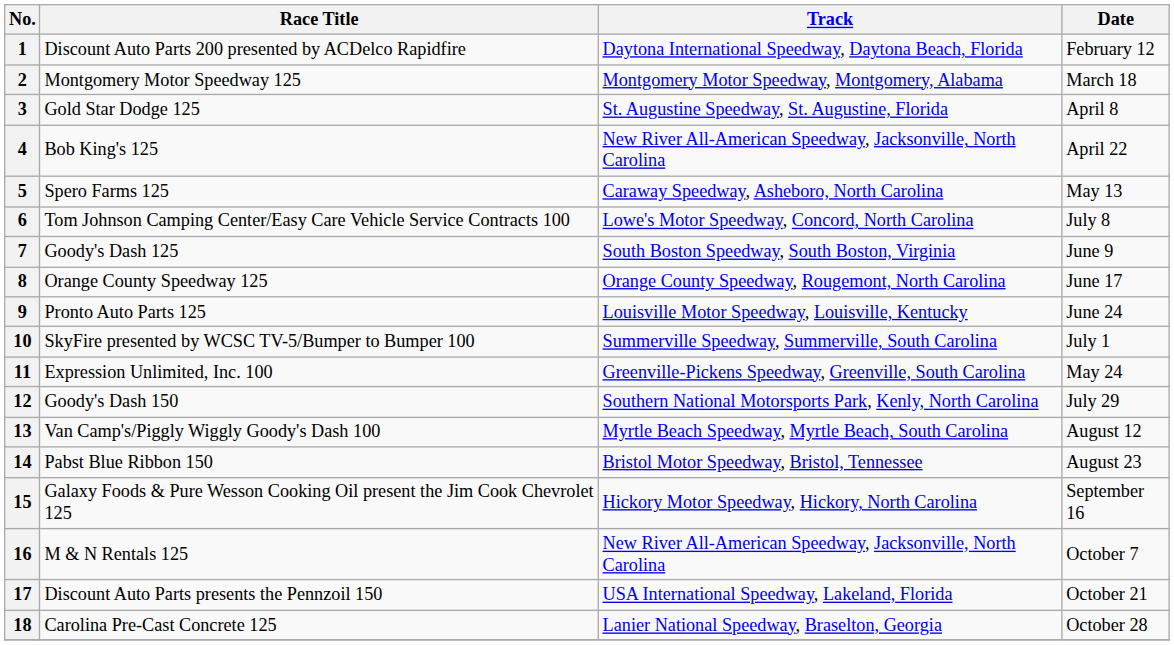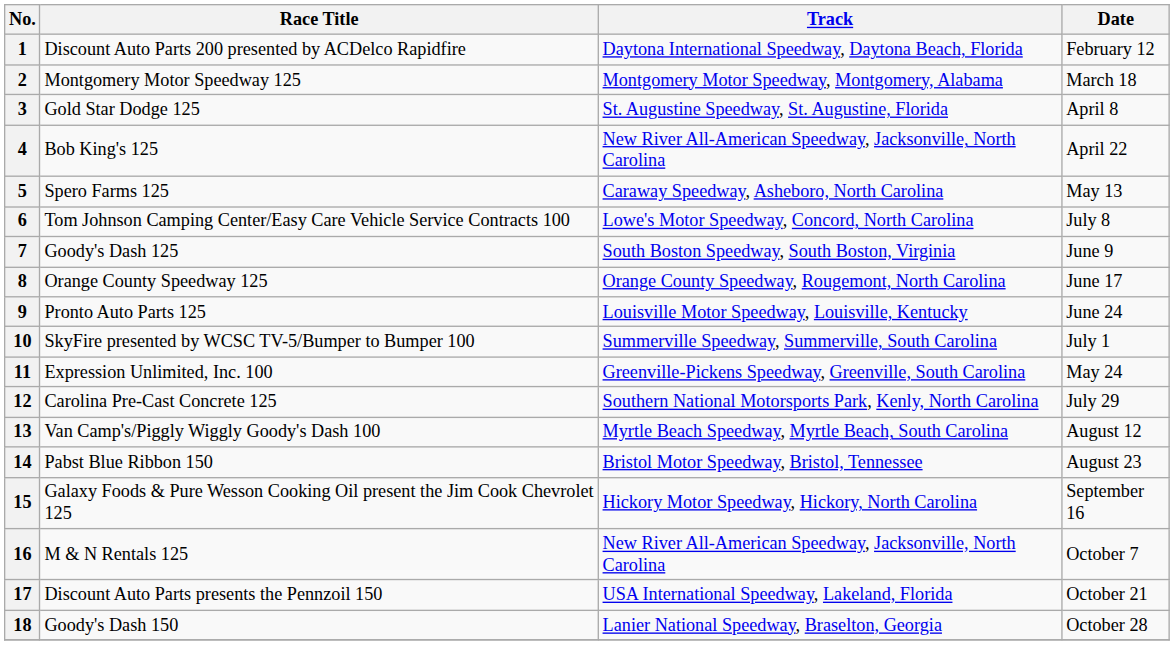 <table class="wikitable" style="font-size:85%;">
 <tr>
 <th>No.</th>
 <th>Race Title</th>
 <th><a href='#'>Track</a></th>
 <th>Date</th>
 </tr>
 <tr>
 <th>1</th>
 <td>Discount Auto Parts 200 presented by ACDelco Rapidfire</td>
 <td><a href='#'>Daytona International Speedway</a>, <a href='#'>Daytona Beach, Florida</a></td>
 <td>February 12</td>
 </tr>
 <tr>
 <th>2</th>
 <td>Montgomery Motor Speedway 125</td>
 <td><a href='#'>Montgomery Motor Speedway</a>, <a href='#'>Montgomery, Alabama</a></td>
 <td>March 18</td>
 </tr>
 <tr>
 <th>3</th>
 <td>Gold Star Dodge 125</td>
 <td><a href='#'>St. Augustine Speedway</a>, <a href='#'>St. Augustine, Florida</a></td>
 <td>April 8</td>
 </tr>
 <tr>
 <th>4</th>
 <td>Bob King's 125</td>
 <td><a href='#'>New River All-American Speedway</a>, <a href='#'>Jacksonville, North Carolina</a></td>
 <td>April 22</td>
 </tr>
 <tr>
 <th>5</th>
 <td>Spero Farms 125</td>
 <td><a href='#'>Caraway Speedway</a>, <a href='#'>Asheboro, North Carolina</a></td>
 <td>May 13</td>
 </tr>
 <tr>
 <th>6</th>
 <td>Tom Johnson Camping Center/Easy Care Vehicle Service Contracts 100</td>
 <td><a href='#'>Lowe's Motor Speedway</a>, <a href='#'>Concord, North Carolina</a></td>
 <td>July 8</td>
 </tr>
 <tr>
 <th>7</th>
 <td>Goody's Dash 125</td>
 <td><a href='#'>South Boston Speedway</a>, <a href='#'>South Boston, Virginia</a></td>
 <td>June 9</td>
 </tr>
 <tr>
 <th>8</th>
 <td>Orange County Speedway 125</td>
 <td><a href='#'>Orange County Speedway</a>, <a href='#'>Rougemont, North Carolina</a></td>
 <td>June 17</td>
 </tr>
 <tr>
 <th>9</th>
 <td>Pronto Auto Parts 125</td>
 <td><a href='#'>Louisville Motor Speedway</a>, <a href='#'>Louisville, Kentucky</a></td>
 <td>June 24</td>
 </tr>
 <tr>
 <th>10</th>
 <td>SkyFire presented by WCSC TV-5/Bumper to Bumper 100</td>
 <td><a href='#'>Summerville Speedway</a>, <a href='#'>Summerville, South Carolina</a></td>
 <td>July 1</td>
 </tr>
 <tr>
 <th>11</th>
 <td>Expression Unlimited, Inc. 100</td>
 <td><a href='#'>Greenville-Pickens Speedway</a>, <a href='#'>Greenville, South Carolina</a></td>
 <td>May 24</td>
 </tr>
 <tr>
 <th>12</th>
-<td>Goody's Dash 150</td>
+<td>Carolina Pre-Cast Concrete 125</td>
 <td><a href='#'>Southern National Motorsports Park</a>, <a href='#'>Kenly, North Carolina</a></td>
 <td>July 29</td>
 </tr>
 <tr>
 <th>13</th>
 <td>Van Camp's/Piggly Wiggly Goody's Dash 100</td>
 <td><a href='#'>Myrtle Beach Speedway</a>, <a href='#'>Myrtle Beach, South Carolina</a></td>
 <td>August 12</td>
 </tr>
 <tr>
 <th>14</th>
 <td>Pabst Blue Ribbon 150</td>
 <td><a href='#'>Bristol Motor Speedway</a>, <a href='#'>Bristol, Tennessee</a></td>
 <td>August 23</td>
 </tr>
 <tr>
 <th>15</th>
 <td>Galaxy Foods & Pure Wesson Cooking Oil present the Jim Cook Chevrolet 125</td>
 <td><a href='#'>Hickory Motor Speedway</a>, <a href='#'>Hickory, North Carolina</a></td>
 <td>September 16</td>
 </tr>
 <tr>
 <th>16</th>
 <td>M & N Rentals 125</td>
 <td><a href='#'>New River All-American Speedway</a>, <a href='#'>Jacksonville, North Carolina</a></td>
 <td>October 7</td>
 </tr>
 <tr>
 <th>17</th>
 <td>Discount Auto Parts presents the Pennzoil 150</td>
 <td><a href='#'>USA International Speedway</a>, <a href='#'>Lakeland, Florida</a></td>
 <td>October 21</td>
 </tr>
 <tr>
 <th>18</th>
-<td>Carolina Pre-Cast Concrete 125</td>
+<td>Goody's Dash 150</td>
 <td><a href='#'>Lanier National Speedway</a>, <a href='#'>Braselton, Georgia</a></td>
 <td>October 28</td>
 </tr>
 <tr>
 </tr>
 </table>
